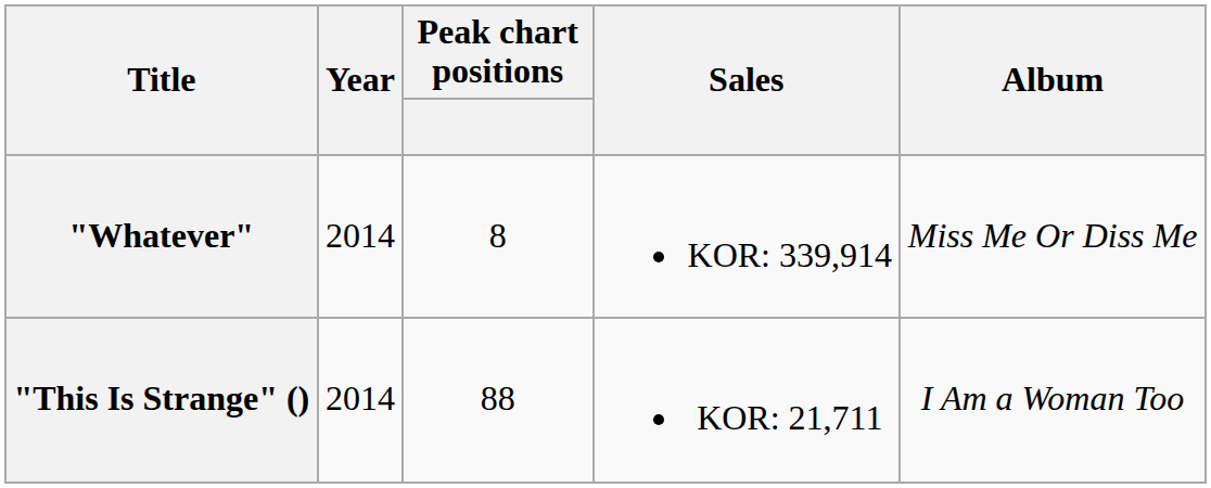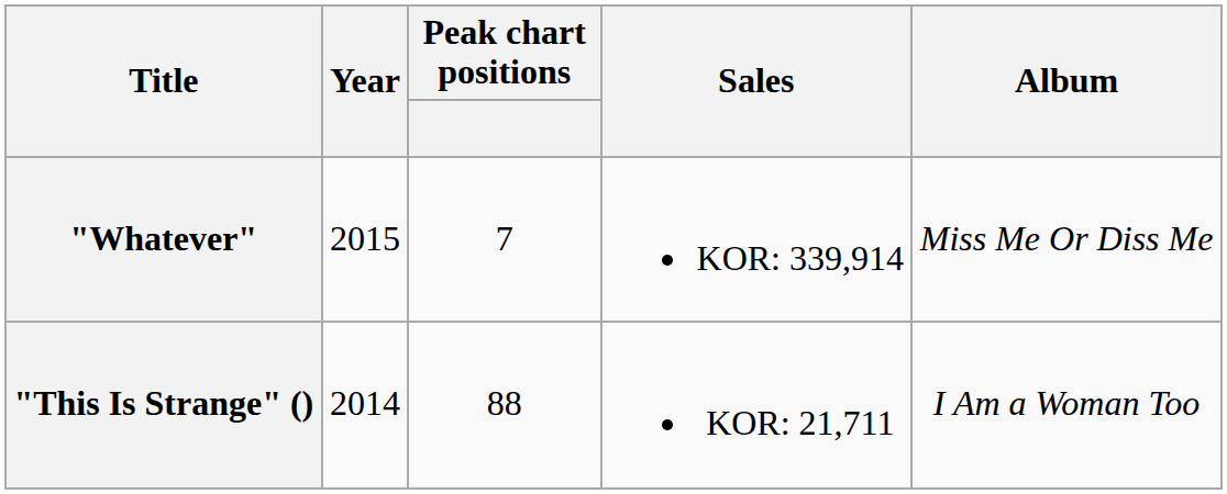 <table class="wikitable plainrowheaders" style="text-align:center">
 <tr>
 <th scope="col" rowspan="2">Title</th>
 <th scope="col" rowspan="2">Year</th>
 <th style="width:5em">Peak chart positions</th>
 <th scope="col" rowspan="2">Sales</th>
 <th scope="col" rowspan="2">Album</th>
 </tr>
 <tr>
 <th><br></th>
 </tr>
 <tr>
 <th scope="row">"Whatever"<br></th>
-<td>2014</td>
-<td>8</td>
+<td>2015</td>
+<td>7</td>
 <td><br><ul><li>KOR: 339,914</li></ul></td>
 <td><em>Miss Me Or Diss Me</em></td>
 </tr>
 <tr>
 <th scope="row">"This Is Strange" ()<br></th>
 <td>2014</td>
 <td>88</td>
 <td><br><ul><li>KOR: 21,711</li></ul></td>
 <td><em>I Am a Woman Too</em></td>
 </tr>
 </table>
